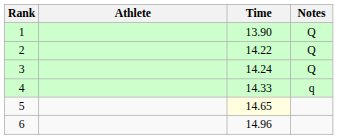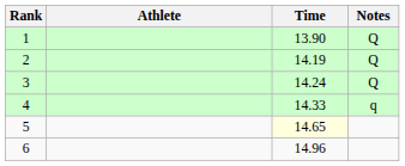 <table class="wikitable" style="text-align:center">
 <tr>
 <th width=40>Rank</th>
 <th width=250>Athlete</th>
 <th width=80>Time</th>
 <th width=50>Notes</th>
 </tr>
 <tr bgcolor=ccffcc>
 <td>1</td>
 <td align=left></td>
 <td>13.90</td>
 <td>Q</td>
 </tr>
 <tr bgcolor=ccffcc>
 <td>2</td>
 <td align=left></td>
-<td>14.22</td>
+<td>14.19</td>
 <td>Q</td>
 </tr>
 <tr bgcolor=ccffcc>
 <td>3</td>
 <td align=left></td>
 <td>14.24</td>
 <td>Q</td>
 </tr>
 <tr bgcolor=ccffcc>
 <td>4</td>
 <td align=left></td>
 <td>14.33</td>
 <td>q</td>
 </tr>
 <tr>
 <td>5</td>
 <td align=left></td>
 <td style="background: lightyellow;">14.65</td>
 <td></td>
 </tr>
 <tr>
 <td>6</td>
 <td align=left></td>
 <td>14.96</td>
 <td></td>
 </tr>
 </table>
